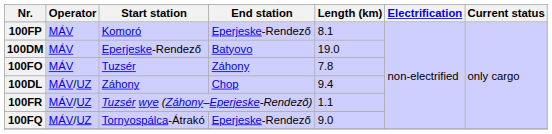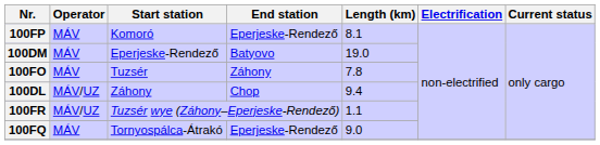 <table class="wikitable" style="font-size: 85%">
 <tr valign="top">
 <th valign="middle">Nr.</th>
 <th valign="middle">Operator</th>
 <th valign="middle">Start station</th>
 <th valign="middle">End station</th>
 <th valign="middle">Length (km)</th>
 <th valign="middle"><a href='#'>Electrification</a></th>
 <th valign="middle">Current status</th>
 </tr>
 <tr style="background:#CFCFFF;">
 <th>100FP</th>
 <td><a href='#'>MÁV</a></td>
 <td><a href='#'>Komoró</a></td>
 <td><a href='#'>Eperjeske</a>-Rendező</td>
 <td>8.1</td>
 <td rowspan=6>non-electrified</td>
 <td rowspan=6>only cargo</td>
 </tr>
 <tr style="background:#CFCFFF;">
 <th>100DM</th>
 <td><a href='#'>MÁV</a></td>
 <td><a href='#'>Eperjeske</a>-Rendező</td>
 <td> <a href='#'>Batyovo</a></td>
 <td>19.0</td>
 </tr>
 <tr style="background:#CFCFFF;">
 <th>100FO</th>
 <td><a href='#'>MÁV</a></td>
 <td><a href='#'>Tuzsér</a></td>
 <td><a href='#'>Záhony</a></td>
 <td>7.8</td>
 </tr>
 <tr style="background:#CFCFFF;">
 <th>100DL</th>
 <td><a href='#'>MÁV</a>/<a href='#'>UZ</a></td>
 <td><a href='#'>Záhony</a></td>
 <td> <a href='#'>Chop</a></td>
 <td>9.4</td>
 </tr>
 <tr style="background:#CFCFFF;">
 <th>100FR</th>
 <td><a href='#'>MÁV</a>/<a href='#'>UZ</a></td>
 <td colspan=2><em><a href='#'>Tuzsér</a> <a href='#'>wye</a> (<a href='#'>Záhony</a>–<a href='#'>Eperjeske</a>-Rendező)</em></td>
 <td>1.1</td>
 </tr>
 <tr style="background:#CFCFFF;">
 <th>100FQ</th>
-<td><a href='#'>MÁV</a>/<a href='#'>UZ</a></td>
+<td><a href='#'>MÁV</a></td>
 <td><a href='#'>Tornyospálca</a>-Átrakó</td>
 <td><a href='#'>Eperjeske</a>-Rendező</td>
 <td>9.0</td>
 </tr>
 <tr>
 </tr>
 </table>
